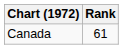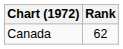 <table class="wikitable">
 <tr>
 <th>Chart (1972)</th>
 <th>Rank</th>
 </tr>
 <tr>
 <td>Canada</td>
-<td style="text-align:center;">61</td>
+<td style="text-align:center;">62</td>
 </tr>
 </table>
